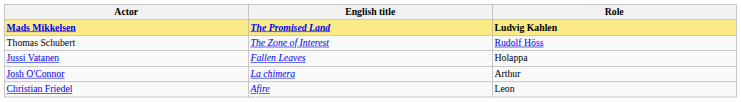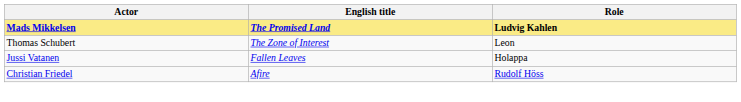 <table class="wikitable" width="95%" cellpadding="5">
 <tr>
 <th width="18%">Actor</th>
 <th width="18%">English title</th>
 <th width="18%">Role</th>
 </tr>
 <tr style="background:#FAEB86">
 <td><strong> <a href='#'>Mads Mikkelsen</a></strong></td>
 <td><strong><em><a href='#'>The Promised Land</a></em></strong></td>
 <td><strong>Ludvig Kahlen</strong></td>
 </tr>
 <tr>
 <td> Thomas Schubert</td>
 <td><em><a href='#'>The Zone of Interest</a></em></td>
-<td><a href='#'>Rudolf Höss</a></td>
+<td>Leon</td>
 </tr>
 <tr>
 <td> <a href='#'>Jussi Vatanen</a></td>
 <td><em><a href='#'>Fallen Leaves</a></em></td>
 <td>Holappa</td>
 </tr>
 <tr>
-<td> <a href='#'>Josh O'Connor</a></td>
-<td><em><a href='#'>La chimera</a></em></td>
-<td>Arthur</td>
-</tr>
-<tr>
 <td> <a href='#'>Christian Friedel</a></td>
 <td><em><a href='#'>Afire</a></em></td>
-<td>Leon</td>
+<td><a href='#'>Rudolf Höss</a></td>
 </tr>
 </table>
